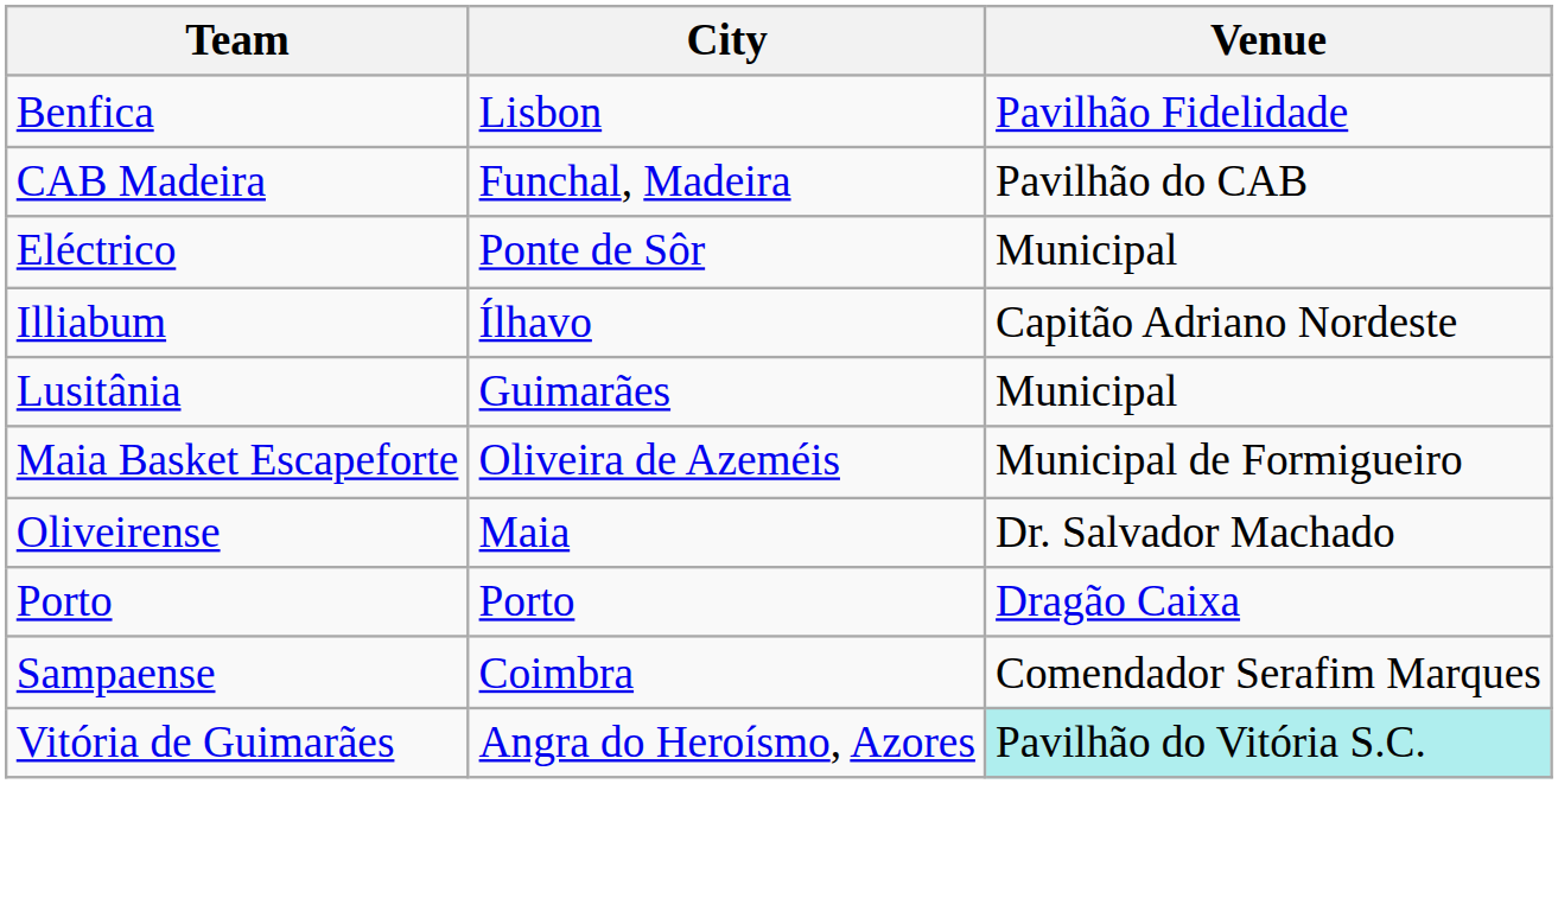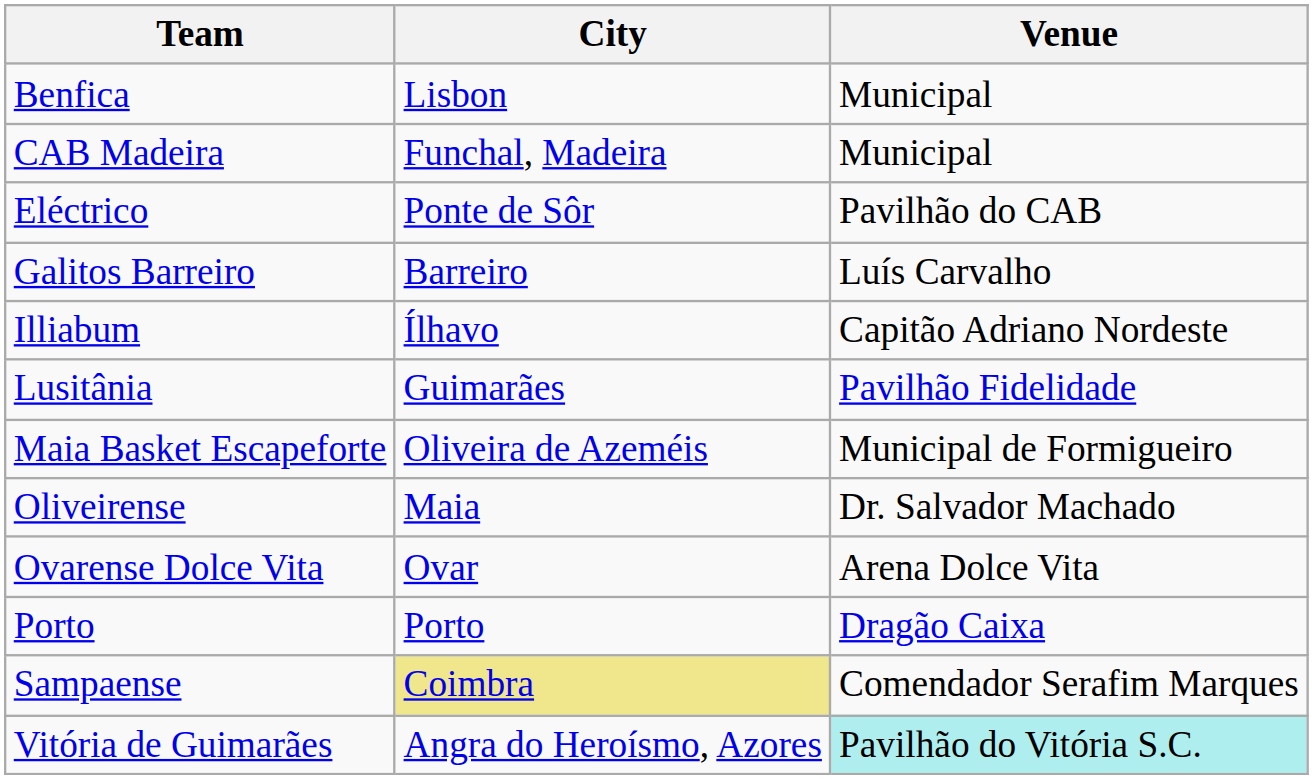 <table class="wikitable sortable">
 <tr>
 <th>Team</th>
 <th>City</th>
 <th>Venue</th>
 </tr>
 <tr>
 <td><a href='#'>Benfica</a></td>
 <td><a href='#'>Lisbon</a></td>
-<td><a href='#'>Pavilhão Fidelidade</a></td>
+<td>Municipal</td>
 </tr>
 <tr>
 <td><a href='#'>CAB Madeira</a></td>
 <td><a href='#'>Funchal</a>, <a href='#'>Madeira</a></td>
-<td>Pavilhão do CAB</td>
+<td>Municipal</td>
 </tr>
 <tr>
 <td><a href='#'>Eléctrico</a></td>
 <td><a href='#'>Ponte de Sôr</a></td>
-<td>Municipal</td>
+<td>Pavilhão do CAB</td>
+</tr>
+<tr>
+<td><a href='#'>Galitos Barreiro</a></td>
+<td><a href='#'>Barreiro</a></td>
+<td>Luís Carvalho</td>
 </tr>
 <tr>
 <td><a href='#'>Illiabum</a></td>
 <td><a href='#'>Ílhavo</a></td>
 <td>Capitão Adriano Nordeste</td>
 </tr>
 <tr>
 <td><a href='#'>Lusitânia</a></td>
 <td><a href='#'>Guimarães</a></td>
-<td>Municipal</td>
+<td><a href='#'>Pavilhão Fidelidade</a></td>
 </tr>
 <tr>
 <td><a href='#'>Maia Basket Escapeforte</a></td>
 <td><a href='#'>Oliveira de Azeméis</a></td>
 <td>Municipal de Formigueiro</td>
 </tr>
 <tr>
 <td><a href='#'>Oliveirense</a></td>
 <td><a href='#'>Maia</a></td>
 <td>Dr. Salvador Machado</td>
 </tr>
 <tr>
+<td><a href='#'>Ovarense Dolce Vita</a></td>
+<td><a href='#'>Ovar</a></td>
+<td>Arena Dolce Vita</td>
+</tr>
+<tr>
 <td><a href='#'>Porto</a></td>
 <td><a href='#'>Porto</a></td>
 <td><a href='#'>Dragão Caixa</a></td>
 </tr>
 <tr>
 <td><a href='#'>Sampaense</a></td>
-<td><a href='#'>Coimbra</a></td>
+<td style="background: khaki;"><a href='#'>Coimbra</a></td>
 <td>Comendador Serafim Marques</td>
 </tr>
 <tr>
 <td><a href='#'>Vitória de Guimarães</a></td>
 <td><a href='#'>Angra do Heroísmo</a>, <a href='#'>Azores</a></td>
 <td style="background: paleturquoise;">Pavilhão do Vitória S.C.</td>
 </tr>
 </table>
